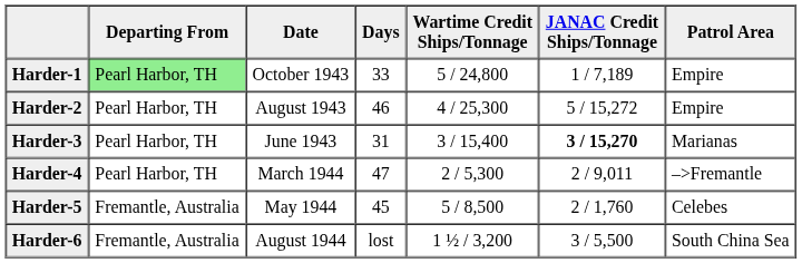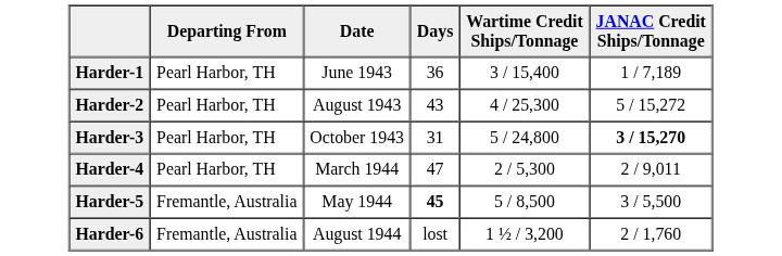 <table border="1" cellpadding="5" cellspacing="0" align="center">
 <tr>
 <th scope="col" style="background:#efefef;"> </th>
 <th scope="col" style="background:#efefef;">Departing From</th>
 <th scope="col" style="background:#efefef;">Date</th>
 <th scope="col" style="background:#efefef;">Days</th>
 <th scope="col" style="background:#efefef;">Wartime Credit<br>Ships/Tonnage</th>
 <th scope="col" style="background:#efefef;"><a href='#'>JANAC</a> Credit<br>Ships/Tonnage</th>
-<th scope="col" style="background:#efefef;">Patrol Area</th>
 </tr>
 <tr>
 <th scope="row" style="background:#efefef;">Harder-1</th>
-<td align=left style="background: lightgreen;">Pearl Harbor, TH</td>
-<td align=center>October 1943</td>
-<td align=center>33</td>
-<td align=center>5 / 24,800</td>
+<td align=left>Pearl Harbor, TH</td>
+<td align=center>June 1943</td>
+<td align=center>36</td>
+<td align=center>3 / 15,400</td>
 <td align=center>1 / 7,189</td>
-<td align=left>Empire</td>
 </tr>
 <tr>
 <th scope="row" style="background:#efefef;">Harder-2</th>
 <td align=left>Pearl Harbor, TH</td>
 <td align=center>August 1943</td>
-<td align=center>46</td>
+<td align=center>43</td>
 <td align=center>4 / 25,300</td>
 <td align=center>5 / 15,272</td>
-<td align=left>Empire</td>
 </tr>
 <tr>
 <th scope="row" style="background:#efefef;">Harder-3</th>
 <td align=left>Pearl Harbor, TH</td>
-<td align=center>June 1943</td>
+<td align=center>October 1943</td>
 <td align=center>31</td>
-<td align=center>3 / 15,400</td>
+<td align=center>5 / 24,800</td>
 <td align=center><strong>3 / 15,270</strong></td>
-<td align=left>Marianas</td>
 </tr>
 <tr>
 <th scope="row" style="background:#efefef;">Harder-4</th>
 <td align=left>Pearl Harbor, TH</td>
 <td align=center>March 1944</td>
 <td align=center>47</td>
 <td align=center>2 / 5,300</td>
 <td align=center>2 / 9,011</td>
-<td align=left>–>Fremantle</td>
 </tr>
 <tr>
 <th scope="row" style="background:#efefef;">Harder-5</th>
 <td align=left>Fremantle, Australia</td>
 <td align=center>May 1944</td>
-<td align=center>45</td>
+<td align=center><strong>45</strong></td>
 <td align=center>5 / 8,500</td>
-<td align=center>2 / 1,760</td>
-<td align=left>Celebes</td>
+<td align=center>3 / 5,500</td>
 </tr>
 <tr>
 <th scope="row" style="background:#efefef;">Harder-6</th>
 <td align=left>Fremantle, Australia</td>
 <td align=center>August 1944</td>
 <td align=center>lost</td>
 <td align=center>1 ½ / 3,200</td>
-<td align=center>3 / 5,500</td>
-<td align=left>South China Sea</td>
+<td align=center>2 / 1,760</td>
 </tr>
 </table>
